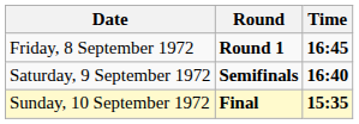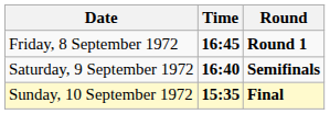 <table class="wikitable">
 <tr>
 <th>Date</th>
+<th>Time</th>
 <th>Round</th>
-<th>Time</th>
 </tr>
 <tr>
 <td>Friday, 8 September 1972</td>
+<td><strong>16:45</strong></td>
 <td><strong>Round 1</strong></td>
-<td><strong>16:45</strong></td>
 </tr>
 <tr>
 <td>Saturday, 9 September 1972</td>
+<td><strong>16:40</strong></td>
 <td><strong>Semifinals</strong></td>
-<td><strong>16:40</strong></td>
 </tr>
 <tr style=background:lemonchiffon>
 <td>Sunday, 10 September 1972</td>
+<td><strong>15:35</strong></td>
 <td><strong>Final</strong></td>
-<td><strong>15:35</strong></td>
 </tr>
 </table>
